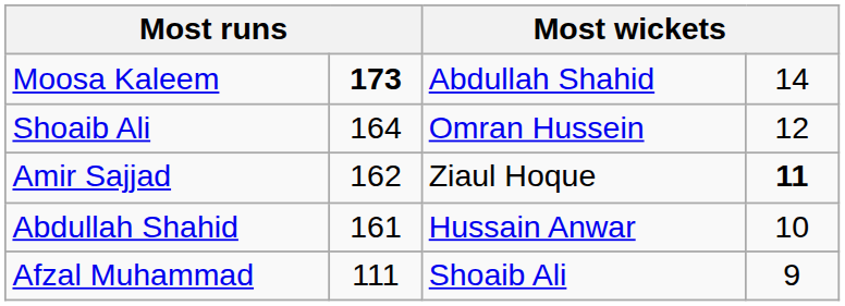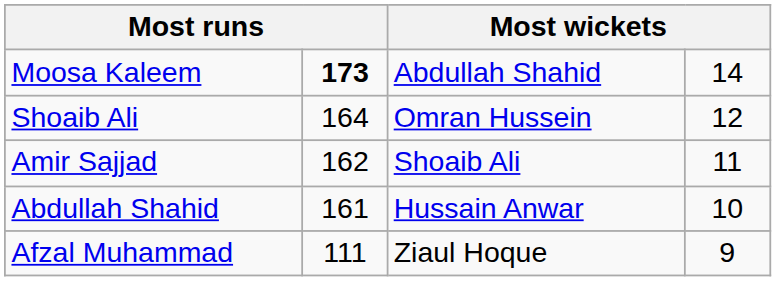 <table class="wikitable">
 <tr>
 <th colspan="2" align="center">Most runs</th>
 <th colspan="2" align="center">Most wickets</th>
 </tr>
 <tr>
 <td width=160> <a href='#'>Moosa Kaleem</a></td>
 <td width=40 align=center><strong>173</strong></td>
 <td width=160> <a href='#'>Abdullah Shahid</a></td>
 <td width=40 align=center>14</td>
 </tr>
 <tr>
 <td> <a href='#'>Shoaib Ali</a></td>
 <td align=center>164</td>
 <td> <a href='#'>Omran Hussein</a></td>
 <td align=center>12</td>
 </tr>
 <tr>
 <td> <a href='#'>Amir Sajjad</a></td>
 <td align=center>162</td>
-<td> Ziaul Hoque</td>
-<td align=center><strong>11</strong></td>
+<td> <a href='#'>Shoaib Ali</a></td>
+<td align=center>11</td>
 </tr>
 <tr>
 <td> <a href='#'>Abdullah Shahid</a></td>
 <td align=center>161</td>
 <td> <a href='#'>Hussain Anwar</a></td>
 <td align=center>10</td>
 </tr>
 <tr>
 <td> <a href='#'>Afzal Muhammad</a></td>
 <td align=center>111</td>
-<td> <a href='#'>Shoaib Ali</a></td>
+<td> Ziaul Hoque</td>
 <td align=center>9</td>
 </tr>
 </table>
